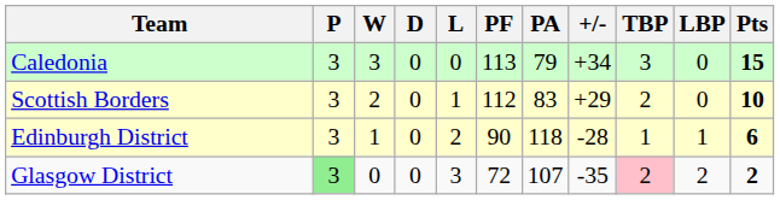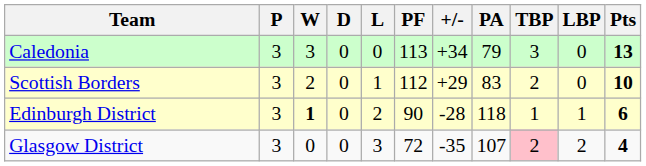 <table class="wikitable" style="text-align: center;">
 <tr>
 <th style="width:200px;">Team</th>
 <th width="20">P</th>
 <th width="20">W</th>
 <th width="20">D</th>
 <th width="20">L</th>
 <th width="20">PF</th>
+<th width="25">+/-</th>
 <th width="20">PA</th>
-<th width="25">+/-</th>
 <th width="25">TBP</th>
 <th width="25">LBP</th>
 <th width="20">Pts</th>
 </tr>
 <tr style="background:#cfc;">
 <td align="left"><a href='#'>Caledonia</a></td>
 <td>3</td>
 <td>3</td>
 <td>0</td>
 <td>0</td>
 <td>113</td>
+<td>+34</td>
 <td>79</td>
-<td>+34</td>
 <td>3</td>
 <td>0</td>
-<td><strong>15</strong></td>
+<td><strong>13</strong></td>
 </tr>
 <tr style="background:#ffc;">
 <td align="left"><a href='#'>Scottish Borders</a></td>
 <td>3</td>
 <td>2</td>
 <td>0</td>
 <td>1</td>
 <td>112</td>
+<td>+29</td>
 <td>83</td>
-<td>+29</td>
 <td>2</td>
 <td>0</td>
 <td><strong>10</strong></td>
 </tr>
 <tr style="background:#ffc;">
 <td align="left"><a href='#'>Edinburgh District</a></td>
 <td>3</td>
-<td>1</td>
+<td><strong>1</strong></td>
 <td>0</td>
 <td>2</td>
 <td>90</td>
+<td>-28</td>
 <td>118</td>
-<td>-28</td>
 <td>1</td>
 <td>1</td>
 <td><strong>6</strong></td>
 </tr>
 <tr>
 <td align="left"><a href='#'>Glasgow District</a></td>
-<td style="background: lightgreen;">3</td>
+<td>3</td>
 <td>0</td>
 <td>0</td>
 <td>3</td>
 <td>72</td>
+<td>-35</td>
 <td>107</td>
-<td>-35</td>
 <td style="background: pink;">2</td>
 <td>2</td>
-<td><strong>2</strong></td>
+<td><strong>4</strong></td>
 </tr>
 </table>
